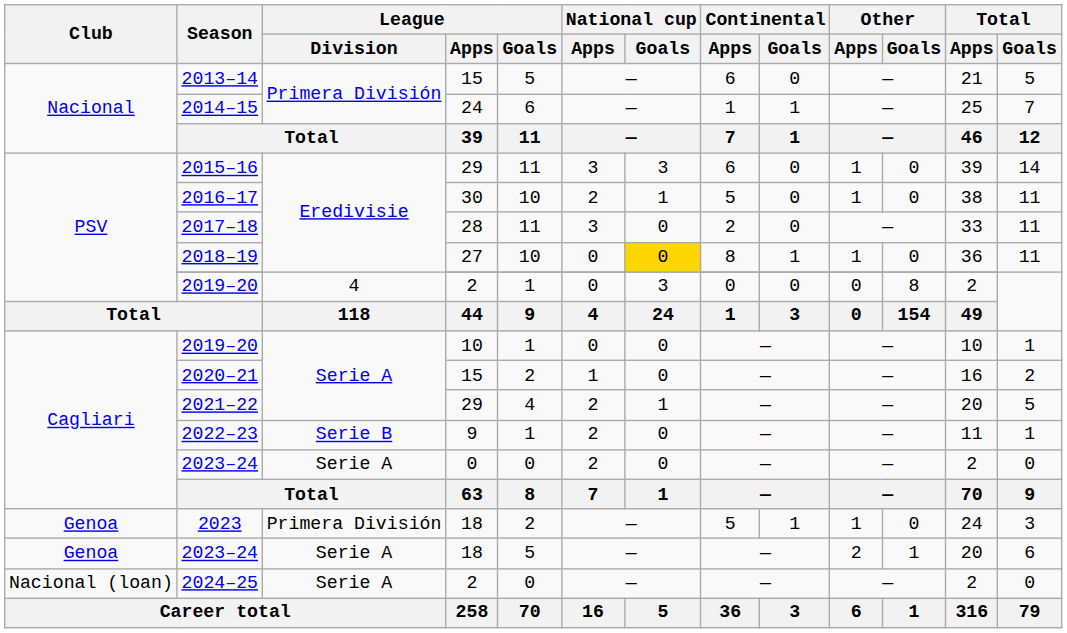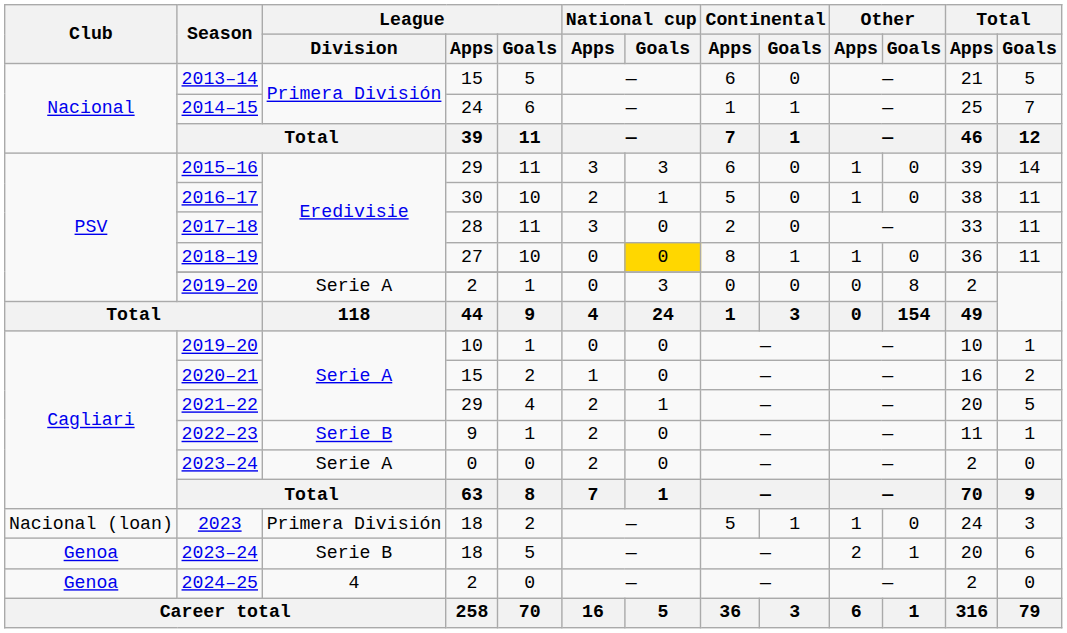 <table class="wikitable" style="text-align:center">
 <tr>
 <th rowspan="2">Club</th>
 <th rowspan="2">Season</th>
 <th colspan="3">League</th>
 <th colspan="2">National cup</th>
 <th colspan="2">Continental</th>
 <th colspan="2">Other</th>
 <th colspan="2">Total</th>
 </tr>
 <tr>
 <th>Division</th>
 <th>Apps</th>
 <th>Goals</th>
 <th>Apps</th>
 <th>Goals</th>
 <th>Apps</th>
 <th>Goals</th>
 <th>Apps</th>
 <th>Goals</th>
 <th>Apps</th>
 <th>Goals</th>
 </tr>
 <tr>
 <td rowspan="3"><a href='#'>Nacional</a></td>
 <td><a href='#'>2013–14</a></td>
 <td rowspan="2"><a href='#'>Primera División</a></td>
 <td>15</td>
 <td>5</td>
 <td colspan="2">—</td>
 <td>6</td>
 <td>0</td>
 <td colspan="2">—</td>
 <td>21</td>
 <td>5</td>
 </tr>
 <tr>
 <td><a href='#'>2014–15</a></td>
 <td>24</td>
 <td>6</td>
 <td colspan="2">—</td>
 <td>1</td>
 <td>1</td>
 <td colspan="2">—</td>
 <td>25</td>
 <td>7</td>
 </tr>
 <tr>
 <th colspan="2">Total</th>
 <th>39</th>
 <th>11</th>
 <th colspan="2">—</th>
 <th>7</th>
 <th>1</th>
 <th colspan="2">—</th>
 <th>46</th>
 <th>12</th>
 </tr>
 <tr>
 <td rowspan="6"><a href='#'>PSV</a></td>
 <td><a href='#'>2015–16</a></td>
 <td rowspan="5"><a href='#'>Eredivisie</a></td>
 <td>29</td>
 <td>11</td>
 <td>3</td>
 <td>3</td>
 <td>6</td>
 <td>0</td>
 <td>1</td>
 <td>0</td>
 <td>39</td>
 <td>14</td>
 </tr>
 <tr>
 <td><a href='#'>2016–17</a></td>
 <td>30</td>
 <td>10</td>
 <td>2</td>
 <td>1</td>
 <td>5</td>
 <td>0</td>
 <td>1</td>
 <td>0</td>
 <td>38</td>
 <td>11</td>
 </tr>
 <tr>
 <td><a href='#'>2017–18</a></td>
 <td>28</td>
 <td>11</td>
 <td>3</td>
 <td>0</td>
 <td>2</td>
 <td>0</td>
 <td colspan="2">—</td>
 <td>33</td>
 <td>11</td>
 </tr>
 <tr>
 <td><a href='#'>2018–19</a></td>
 <td>27</td>
 <td>10</td>
 <td>0</td>
 <td style="background: gold;">0</td>
 <td>8</td>
 <td>1</td>
 <td>1</td>
 <td>0</td>
 <td>36</td>
 <td>11</td>
 </tr>
 <tr>
 </tr>
 <tr>
 <td><a href='#'>2019–20</a></td>
-<td>4</td>
+<td>Serie A</td>
 <td>2</td>
 <td>1</td>
 <td>0</td>
 <td>3</td>
 <td>0</td>
 <td>0</td>
 <td>0</td>
 <td>8</td>
 <td>2</td>
 </tr>
 <tr>
 <th colspan="2">Total</th>
 <th>118</th>
 <th>44</th>
 <th>9</th>
 <th>4</th>
 <th>24</th>
 <th>1</th>
 <th>3</th>
 <th>0</th>
 <th>154</th>
 <th>49</th>
 </tr>
 <tr>
 <td rowspan="6"><a href='#'>Cagliari</a></td>
 <td><a href='#'>2019–20</a></td>
 <td rowspan="3"><a href='#'>Serie A</a></td>
 <td>10</td>
 <td>1</td>
 <td>0</td>
 <td>0</td>
 <td colspan="2">—</td>
 <td colspan="2">—</td>
 <td>10</td>
 <td>1</td>
 </tr>
 <tr>
 <td><a href='#'>2020–21</a></td>
 <td>15</td>
 <td>2</td>
 <td>1</td>
 <td>0</td>
 <td colspan="2">—</td>
 <td colspan="2">—</td>
 <td>16</td>
 <td>2</td>
 </tr>
 <tr>
 <td><a href='#'>2021–22</a></td>
 <td>29</td>
 <td>4</td>
 <td>2</td>
 <td>1</td>
 <td colspan="2">—</td>
 <td colspan="2">—</td>
 <td>20</td>
 <td>5</td>
 </tr>
 <tr>
 <td><a href='#'>2022–23</a></td>
 <td><a href='#'>Serie B</a></td>
 <td>9</td>
 <td>1</td>
 <td>2</td>
 <td>0</td>
 <td colspan="2">—</td>
 <td colspan="2">—</td>
 <td>11</td>
 <td>1</td>
 </tr>
 <tr>
 <td><a href='#'>2023–24</a></td>
 <td>Serie A</td>
 <td>0</td>
 <td>0</td>
 <td>2</td>
 <td>0</td>
 <td colspan="2">—</td>
 <td colspan="2">—</td>
 <td>2</td>
 <td>0</td>
 </tr>
 <tr>
 <th colspan="2">Total</th>
 <th>63</th>
 <th>8</th>
 <th>7</th>
 <th>1</th>
 <th colspan="2">—</th>
 <th colspan="2">—</th>
 <th>70</th>
 <th>9</th>
 </tr>
 <tr>
-<td><a href='#'>Genoa</a></td>
+<td>Nacional (loan)</td>
 <td><a href='#'>2023</a></td>
 <td>Primera División</td>
 <td>18</td>
 <td>2</td>
 <td colspan="2">—</td>
 <td>5</td>
 <td>1</td>
 <td>1</td>
 <td>0</td>
 <td>24</td>
 <td>3</td>
 </tr>
 <tr>
 <td><a href='#'>Genoa</a></td>
 <td><a href='#'>2023–24</a></td>
-<td>Serie A</td>
+<td>Serie B</td>
 <td>18</td>
 <td>5</td>
 <td colspan="2">—</td>
 <td colspan="2">—</td>
 <td>2</td>
 <td>1</td>
 <td>20</td>
 <td>6</td>
 </tr>
 <tr>
-<td>Nacional (loan)</td>
+<td><a href='#'>Genoa</a></td>
 <td><a href='#'>2024–25</a></td>
-<td>Serie A</td>
+<td>4</td>
 <td>2</td>
 <td>0</td>
 <td colspan="2">—</td>
 <td colspan="2">—</td>
 <td colspan="2">—</td>
 <td>2</td>
 <td>0</td>
 </tr>
 <tr>
 <th colspan="3">Career total</th>
 <th>258</th>
 <th>70</th>
 <th>16</th>
 <th>5</th>
 <th>36</th>
 <th>3</th>
 <th>6</th>
 <th>1</th>
 <th>316</th>
 <th>79</th>
 </tr>
 </table>
